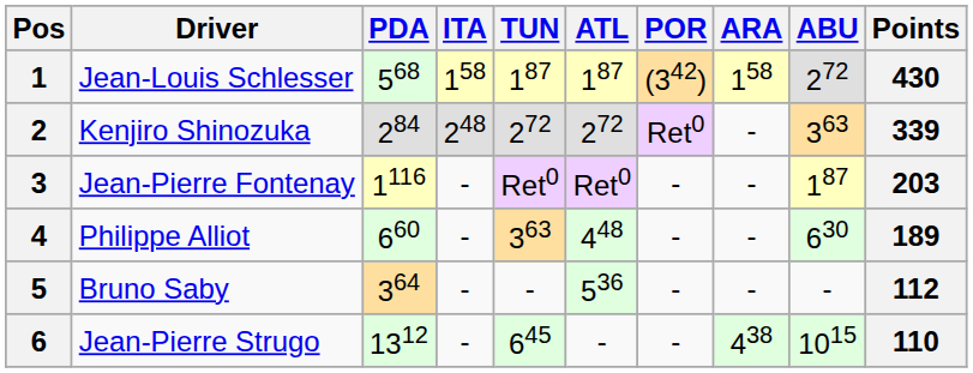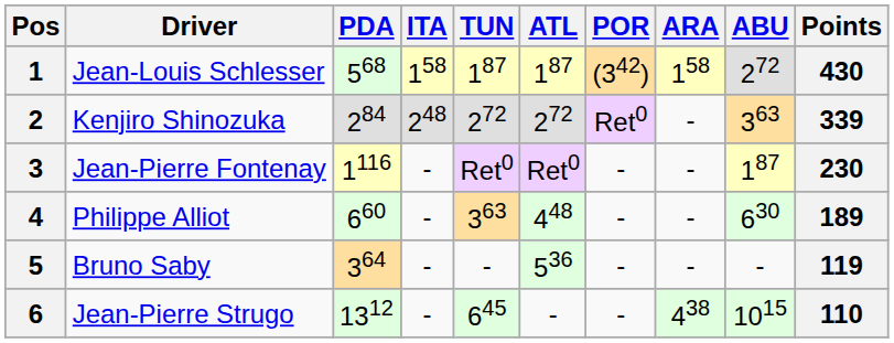 <table class="wikitable" style="font-size: 85%; text-align: center;">
 <tr valign="top">
 <th valign="middle">Pos</th>
 <th valign="middle">Driver</th>
 <th><a href='#'>PDA</a><br></th>
 <th><a href='#'>ITA</a><br></th>
 <th><a href='#'>TUN</a><br></th>
 <th><a href='#'>ATL</a><br></th>
 <th><a href='#'>POR</a><br></th>
 <th><a href='#'>ARA</a><br></th>
 <th><a href='#'>ABU</a><br></th>
 <th valign="middle">Points</th>
 </tr>
 <tr>
 <th>1</th>
 <td align=left> <a href='#'>Jean-Louis Schlesser</a></td>
 <td style="background:#dfffdf;">5<sup>68</sup></td>
 <td style="background:#ffffbf;">1<sup>58</sup></td>
 <td style="background:#ffffbf;">1<sup>87</sup></td>
 <td style="background:#ffffbf;">1<sup>87</sup></td>
 <td style="background:#ffdf9f;">(3<sup>42</sup>)</td>
 <td style="background:#ffffbf;">1<sup>58</sup></td>
 <td style="background:#dfdfdf;">2<sup>72</sup></td>
 <th>430</th>
 </tr>
 <tr>
 <th>2</th>
 <td align=left> <a href='#'>Kenjiro Shinozuka</a></td>
 <td style="background:#dfdfdf;">2<sup>84</sup></td>
 <td style="background:#dfdfdf;">2<sup>48</sup></td>
 <td style="background:#dfdfdf;">2<sup>72</sup></td>
 <td style="background:#dfdfdf;">2<sup>72</sup></td>
 <td style="background:#efcfff;">Ret<sup>0</sup></td>
 <td>-</td>
 <td style="background:#ffdf9f;">3<sup>63</sup></td>
 <th>339</th>
 </tr>
 <tr>
 <th>3</th>
 <td align=left> <a href='#'>Jean-Pierre Fontenay</a></td>
 <td style="background:#ffffbf;">1<sup>116</sup></td>
 <td>-</td>
 <td style="background:#efcfff;">Ret<sup>0</sup></td>
 <td style="background:#efcfff;">Ret<sup>0</sup></td>
 <td>-</td>
 <td>-</td>
 <td style="background:#ffffbf;">1<sup>87</sup></td>
-<th>203</th>
+<th>230</th>
 </tr>
 <tr>
 <th>4</th>
 <td align=left> <a href='#'>Philippe Alliot</a></td>
 <td style="background:#dfffdf;">6<sup>60</sup></td>
 <td>-</td>
 <td style="background:#ffdf9f;">3<sup>63</sup></td>
 <td style="background:#dfffdf;">4<sup>48</sup></td>
 <td>-</td>
 <td>-</td>
 <td style="background:#dfffdf;">6<sup>30</sup></td>
 <th>189</th>
 </tr>
 <tr>
 <th>5</th>
 <td align=left> <a href='#'>Bruno Saby</a></td>
 <td style="background:#ffdf9f;">3<sup>64</sup></td>
 <td>-</td>
 <td>-</td>
 <td style="background:#dfffdf;">5<sup>36</sup></td>
 <td>-</td>
 <td>-</td>
 <td>-</td>
-<th>112</th>
+<th>119</th>
 </tr>
 <tr>
 <th>6</th>
 <td align=left> <a href='#'>Jean-Pierre Strugo</a></td>
 <td style="background:#dfffdf;">13<sup>12</sup></td>
 <td>-</td>
 <td style="background:#dfffdf;">6<sup>45</sup></td>
 <td>-</td>
 <td>-</td>
 <td style="background:#dfffdf;">4<sup>38</sup></td>
 <td style="background:#dfffdf;">10<sup>15</sup></td>
 <th>110</th>
 </tr>
 </table>
